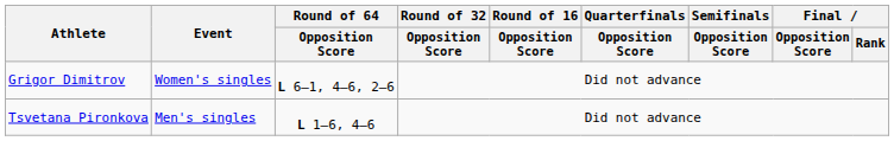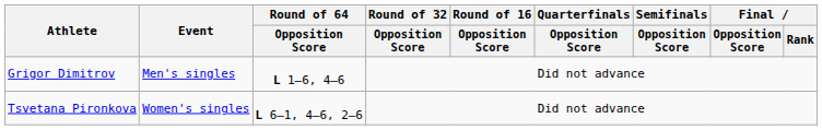 <table class=wikitable style="font-size:90%">
 <tr>
 <th rowspan="2">Athlete</th>
 <th rowspan="2">Event</th>
 <th>Round of 64</th>
 <th>Round of 32</th>
 <th>Round of 16</th>
 <th>Quarterfinals</th>
 <th>Semifinals</th>
 <th colspan=2>Final / </th>
 </tr>
 <tr style="font-size:95%">
 <th>Opposition<br>Score</th>
 <th>Opposition<br>Score</th>
 <th>Opposition<br>Score</th>
 <th>Opposition<br>Score</th>
 <th>Opposition<br>Score</th>
 <th>Opposition<br>Score</th>
 <th>Rank</th>
 </tr>
 <tr align=center>
 <td align=left><a href='#'>Grigor Dimitrov</a></td>
+<td align=left><a href='#'>Men's singles</a></td>
+<td><br><strong>L</strong> 1–6, 4–6</td>
+<td colspan=6>Did not advance</td>
+</tr>
+<tr align="center">
+<td align=left><a href='#'>Tsvetana Pironkova</a></td>
 <td align=left><a href='#'>Women's singles</a></td>
 <td><br><strong>L</strong> 6–1, 4–6, 2–6</td>
 <td colspan=6>Did not advance</td>
 </tr>
-<tr align="center">
-<td align=left><a href='#'>Tsvetana Pironkova</a></td>
-<td align=left><a href='#'>Men's singles</a></td>
-<td><br><strong>L</strong> 1–6, 4–6</td>
-<td colspan=6>Did not advance</td>
-</tr>
 </table>
